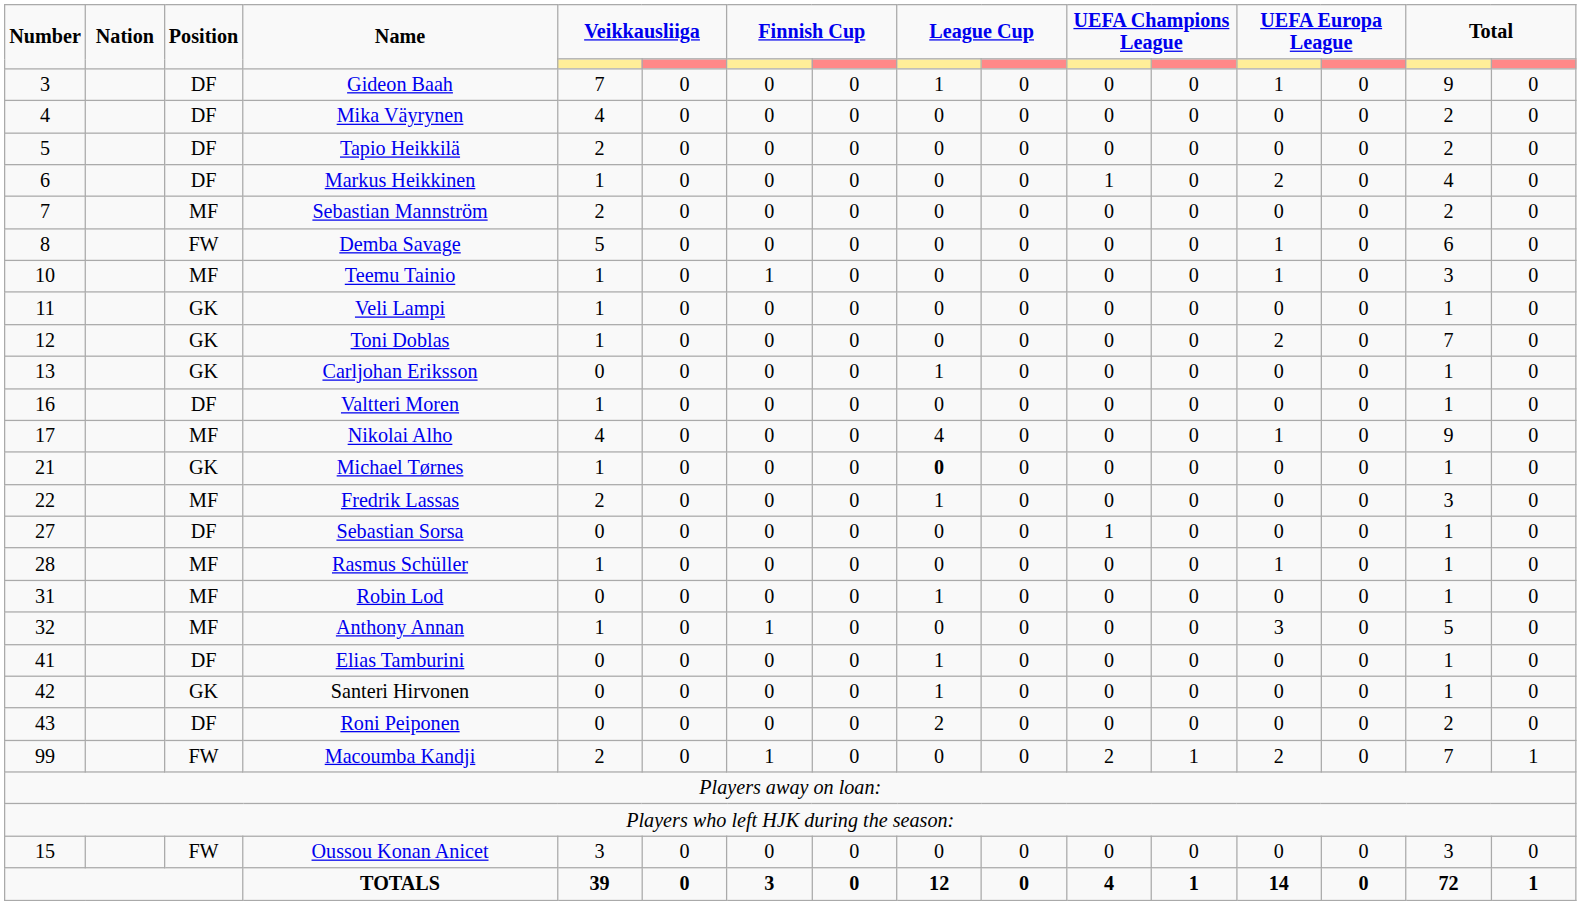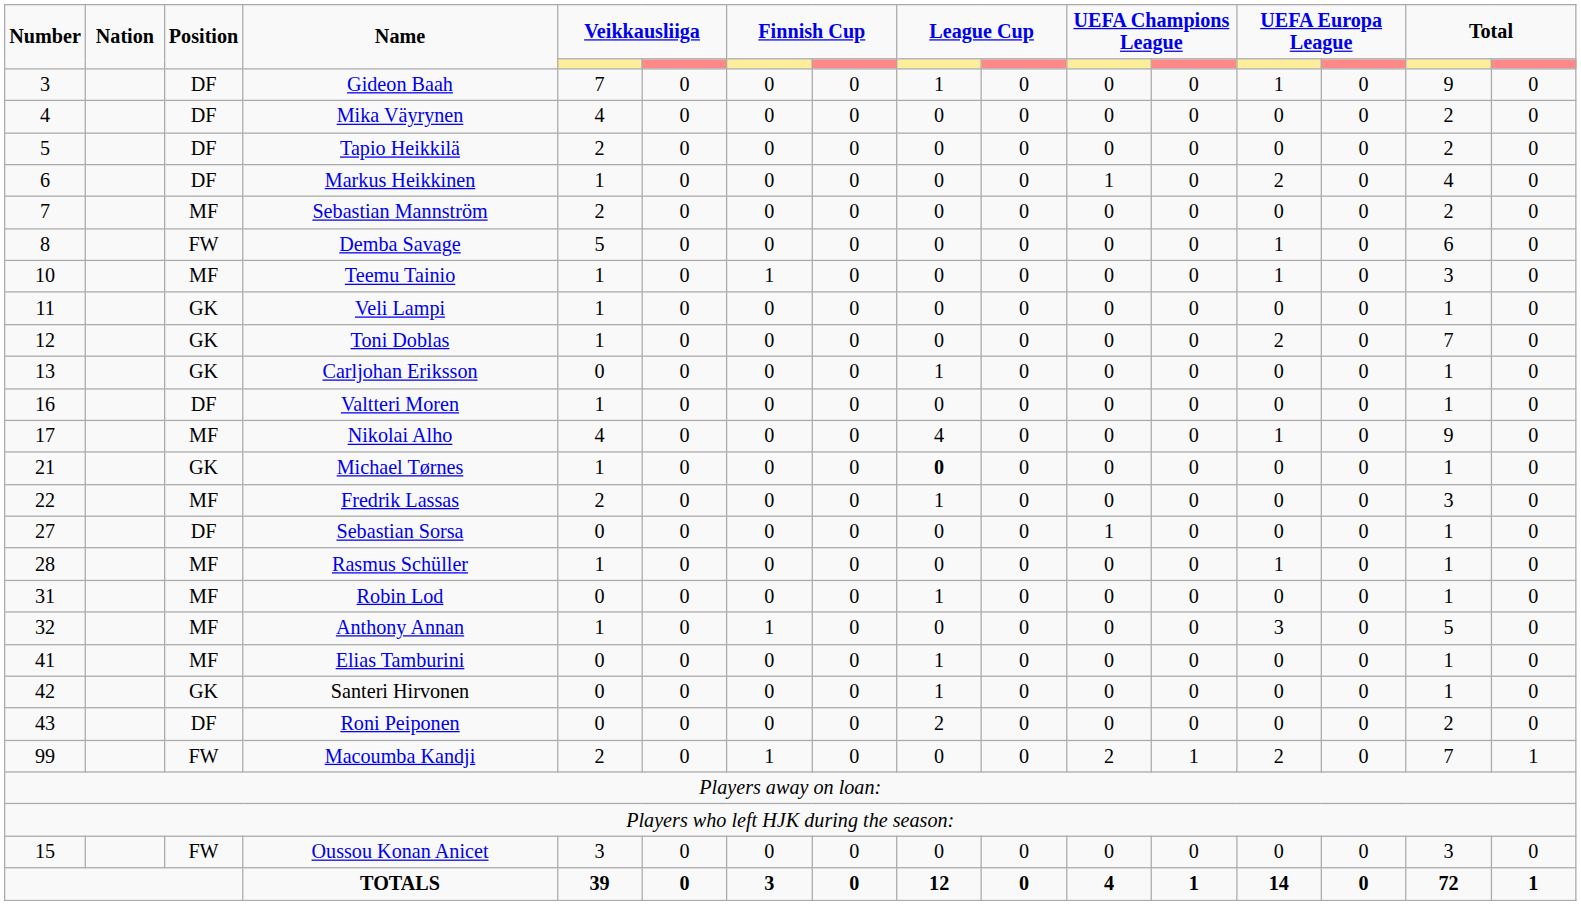 <table class="wikitable" style="text-align:center;">
 <tr>
 <td rowspan="2"  style="width:5%; text-align:center;"><strong>Number</strong></td>
 <td rowspan="2"  style="width:5%; text-align:center;"><strong>Nation</strong></td>
 <td rowspan="2"  style="width:5%; text-align:center;"><strong>Position</strong></td>
 <td rowspan="2"  style="width:20%; text-align:center;"><strong>Name</strong></td>
 <td colspan="2" style="text-align:center;"><strong><a href='#'>Veikkausliiga</a></strong></td>
 <td colspan="2" style="text-align:center;"><strong><a href='#'>Finnish Cup</a></strong></td>
 <td colspan="2" style="text-align:center;"><strong><a href='#'>League Cup</a></strong></td>
 <td colspan="2" style="text-align:center;"><strong><a href='#'>UEFA Champions League</a></strong></td>
 <td colspan="2" style="text-align:center;"><strong><a href='#'>UEFA Europa League</a></strong></td>
 <td colspan="2" style="text-align:center;"><strong>Total</strong></td>
 </tr>
 <tr>
 <th style="width:60px; background:#fe9;"></th>
 <th style="width:60px; background:#ff8888;"></th>
 <th style="width:60px; background:#fe9;"></th>
 <th style="width:60px; background:#ff8888;"></th>
 <th style="width:60px; background:#fe9;"></th>
 <th style="width:60px; background:#ff8888;"></th>
 <th style="width:60px; background:#fe9;"></th>
 <th style="width:60px; background:#ff8888;"></th>
 <th style="width:60px; background:#fe9;"></th>
 <th style="width:60px; background:#ff8888;"></th>
 <th style="width:60px; background:#fe9;"></th>
 <th style="width:60px; background:#ff8888;"></th>
 </tr>
 <tr>
 <td>3</td>
 <td></td>
 <td>DF</td>
 <td><a href='#'>Gideon Baah</a></td>
 <td>7</td>
 <td>0</td>
 <td>0</td>
 <td>0</td>
 <td>1</td>
 <td>0</td>
 <td>0</td>
 <td>0</td>
 <td>1</td>
 <td>0</td>
 <td>9</td>
 <td>0</td>
 </tr>
 <tr>
 <td>4</td>
 <td></td>
 <td>DF</td>
 <td><a href='#'>Mika Väyrynen</a></td>
 <td>4</td>
 <td>0</td>
 <td>0</td>
 <td>0</td>
 <td>0</td>
 <td>0</td>
 <td>0</td>
 <td>0</td>
 <td>0</td>
 <td>0</td>
 <td>2</td>
 <td>0</td>
 </tr>
 <tr>
 <td>5</td>
 <td></td>
 <td>DF</td>
 <td><a href='#'>Tapio Heikkilä</a></td>
 <td>2</td>
 <td>0</td>
 <td>0</td>
 <td>0</td>
 <td>0</td>
 <td>0</td>
 <td>0</td>
 <td>0</td>
 <td>0</td>
 <td>0</td>
 <td>2</td>
 <td>0</td>
 </tr>
 <tr>
 <td>6</td>
 <td></td>
 <td>DF</td>
 <td><a href='#'>Markus Heikkinen</a></td>
 <td>1</td>
 <td>0</td>
 <td>0</td>
 <td>0</td>
 <td>0</td>
 <td>0</td>
 <td>1</td>
 <td>0</td>
 <td>2</td>
 <td>0</td>
 <td>4</td>
 <td>0</td>
 </tr>
 <tr>
 <td>7</td>
 <td></td>
 <td>MF</td>
 <td><a href='#'>Sebastian Mannström</a></td>
 <td>2</td>
 <td>0</td>
 <td>0</td>
 <td>0</td>
 <td>0</td>
 <td>0</td>
 <td>0</td>
 <td>0</td>
 <td>0</td>
 <td>0</td>
 <td>2</td>
 <td>0</td>
 </tr>
 <tr>
 <td>8</td>
 <td></td>
 <td>FW</td>
 <td><a href='#'>Demba Savage</a></td>
 <td>5</td>
 <td>0</td>
 <td>0</td>
 <td>0</td>
 <td>0</td>
 <td>0</td>
 <td>0</td>
 <td>0</td>
 <td>1</td>
 <td>0</td>
 <td>6</td>
 <td>0</td>
 </tr>
 <tr>
 <td>10</td>
 <td></td>
 <td>MF</td>
 <td><a href='#'>Teemu Tainio</a></td>
 <td>1</td>
 <td>0</td>
 <td>1</td>
 <td>0</td>
 <td>0</td>
 <td>0</td>
 <td>0</td>
 <td>0</td>
 <td>1</td>
 <td>0</td>
 <td>3</td>
 <td>0</td>
 </tr>
 <tr>
 <td>11</td>
 <td></td>
 <td>GK</td>
 <td><a href='#'>Veli Lampi</a></td>
 <td>1</td>
 <td>0</td>
 <td>0</td>
 <td>0</td>
 <td>0</td>
 <td>0</td>
 <td>0</td>
 <td>0</td>
 <td>0</td>
 <td>0</td>
 <td>1</td>
 <td>0</td>
 </tr>
 <tr>
 <td>12</td>
 <td></td>
 <td>GK</td>
 <td><a href='#'>Toni Doblas</a></td>
 <td>1</td>
 <td>0</td>
 <td>0</td>
 <td>0</td>
 <td>0</td>
 <td>0</td>
 <td>0</td>
 <td>0</td>
 <td>2</td>
 <td>0</td>
 <td>7</td>
 <td>0</td>
 </tr>
 <tr>
 <td>13</td>
 <td></td>
 <td>GK</td>
 <td><a href='#'>Carljohan Eriksson</a></td>
 <td>0</td>
 <td>0</td>
 <td>0</td>
 <td>0</td>
 <td>1</td>
 <td>0</td>
 <td>0</td>
 <td>0</td>
 <td>0</td>
 <td>0</td>
 <td>1</td>
 <td>0</td>
 </tr>
 <tr>
 <td>16</td>
 <td></td>
 <td>DF</td>
 <td><a href='#'>Valtteri Moren</a></td>
 <td>1</td>
 <td>0</td>
 <td>0</td>
 <td>0</td>
 <td>0</td>
 <td>0</td>
 <td>0</td>
 <td>0</td>
 <td>0</td>
 <td>0</td>
 <td>1</td>
 <td>0</td>
 </tr>
 <tr>
 <td>17</td>
 <td></td>
 <td>MF</td>
 <td><a href='#'>Nikolai Alho</a></td>
 <td>4</td>
 <td>0</td>
 <td>0</td>
 <td>0</td>
 <td>4</td>
 <td>0</td>
 <td>0</td>
 <td>0</td>
 <td>1</td>
 <td>0</td>
 <td>9</td>
 <td>0</td>
 </tr>
 <tr>
 <td>21</td>
 <td></td>
 <td>GK</td>
 <td><a href='#'>Michael Tørnes</a></td>
 <td>1</td>
 <td>0</td>
 <td>0</td>
 <td>0</td>
 <td><strong>0</strong></td>
 <td>0</td>
 <td>0</td>
 <td>0</td>
 <td>0</td>
 <td>0</td>
 <td>1</td>
 <td>0</td>
 </tr>
 <tr>
 <td>22</td>
 <td></td>
 <td>MF</td>
 <td><a href='#'>Fredrik Lassas</a></td>
 <td>2</td>
 <td>0</td>
 <td>0</td>
 <td>0</td>
 <td>1</td>
 <td>0</td>
 <td>0</td>
 <td>0</td>
 <td>0</td>
 <td>0</td>
 <td>3</td>
 <td>0</td>
 </tr>
 <tr>
 <td>27</td>
 <td></td>
 <td>DF</td>
 <td><a href='#'>Sebastian Sorsa</a></td>
 <td>0</td>
 <td>0</td>
 <td>0</td>
 <td>0</td>
 <td>0</td>
 <td>0</td>
 <td>1</td>
 <td>0</td>
 <td>0</td>
 <td>0</td>
 <td>1</td>
 <td>0</td>
 </tr>
 <tr>
 <td>28</td>
 <td></td>
 <td>MF</td>
 <td><a href='#'>Rasmus Schüller</a></td>
 <td>1</td>
 <td>0</td>
 <td>0</td>
 <td>0</td>
 <td>0</td>
 <td>0</td>
 <td>0</td>
 <td>0</td>
 <td>1</td>
 <td>0</td>
 <td>1</td>
 <td>0</td>
 </tr>
 <tr>
 <td>31</td>
 <td></td>
 <td>MF</td>
 <td><a href='#'>Robin Lod</a></td>
 <td>0</td>
 <td>0</td>
 <td>0</td>
 <td>0</td>
 <td>1</td>
 <td>0</td>
 <td>0</td>
 <td>0</td>
 <td>0</td>
 <td>0</td>
 <td>1</td>
 <td>0</td>
 </tr>
 <tr>
 <td>32</td>
 <td></td>
 <td>MF</td>
 <td><a href='#'>Anthony Annan</a></td>
 <td>1</td>
 <td>0</td>
 <td>1</td>
 <td>0</td>
 <td>0</td>
 <td>0</td>
 <td>0</td>
 <td>0</td>
 <td>3</td>
 <td>0</td>
 <td>5</td>
 <td>0</td>
 </tr>
 <tr>
 <td>41</td>
 <td></td>
-<td>DF</td>
+<td>MF</td>
 <td><a href='#'>Elias Tamburini</a></td>
 <td>0</td>
 <td>0</td>
 <td>0</td>
 <td>0</td>
 <td>1</td>
 <td>0</td>
 <td>0</td>
 <td>0</td>
 <td>0</td>
 <td>0</td>
 <td>1</td>
 <td>0</td>
 </tr>
 <tr>
 <td>42</td>
 <td></td>
 <td>GK</td>
 <td>Santeri Hirvonen</td>
 <td>0</td>
 <td>0</td>
 <td>0</td>
 <td>0</td>
 <td>1</td>
 <td>0</td>
 <td>0</td>
 <td>0</td>
 <td>0</td>
 <td>0</td>
 <td>1</td>
 <td>0</td>
 </tr>
 <tr>
 <td>43</td>
 <td></td>
 <td>DF</td>
 <td><a href='#'>Roni Peiponen</a></td>
 <td>0</td>
 <td>0</td>
 <td>0</td>
 <td>0</td>
 <td>2</td>
 <td>0</td>
 <td>0</td>
 <td>0</td>
 <td>0</td>
 <td>0</td>
 <td>2</td>
 <td>0</td>
 </tr>
 <tr>
 <td>99</td>
 <td></td>
 <td>FW</td>
 <td><a href='#'>Macoumba Kandji</a></td>
 <td>2</td>
 <td>0</td>
 <td>1</td>
 <td>0</td>
 <td>0</td>
 <td>0</td>
 <td>2</td>
 <td>1</td>
 <td>2</td>
 <td>0</td>
 <td>7</td>
 <td>1</td>
 </tr>
 <tr>
 <td colspan="16"><em>Players away on loan:</em></td>
 </tr>
 <tr>
 <td colspan="16"><em>Players who left HJK during the season:</em></td>
 </tr>
 <tr>
 <td>15</td>
 <td></td>
 <td>FW</td>
 <td><a href='#'>Oussou Konan Anicet</a></td>
 <td>3</td>
 <td>0</td>
 <td>0</td>
 <td>0</td>
 <td>0</td>
 <td>0</td>
 <td>0</td>
 <td>0</td>
 <td>0</td>
 <td>0</td>
 <td>3</td>
 <td>0</td>
 </tr>
 <tr>
 <td colspan="3"></td>
 <td><strong>TOTALS</strong></td>
 <td><strong>39</strong></td>
 <td><strong>0</strong></td>
 <td><strong>3</strong></td>
 <td><strong>0</strong></td>
 <td><strong>12</strong></td>
 <td><strong>0</strong></td>
 <td><strong>4</strong></td>
 <td><strong>1</strong></td>
 <td><strong>14</strong></td>
 <td><strong>0</strong></td>
 <td><strong>72</strong></td>
 <td><strong>1</strong></td>
 </tr>
 </table>
